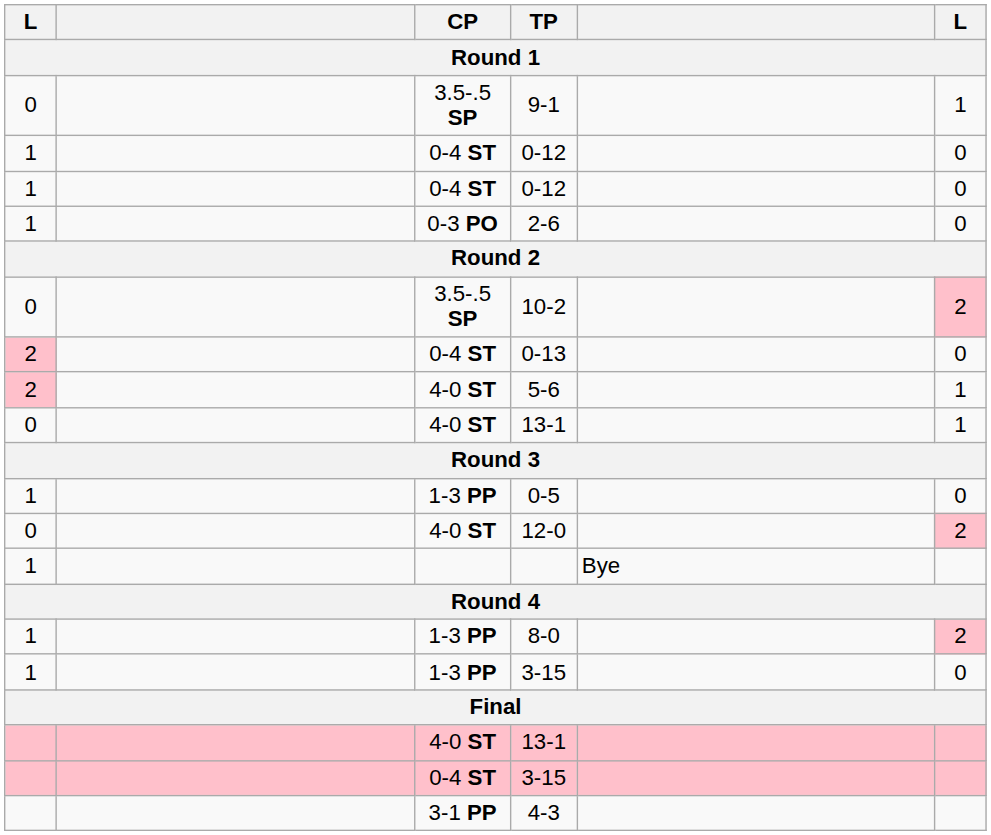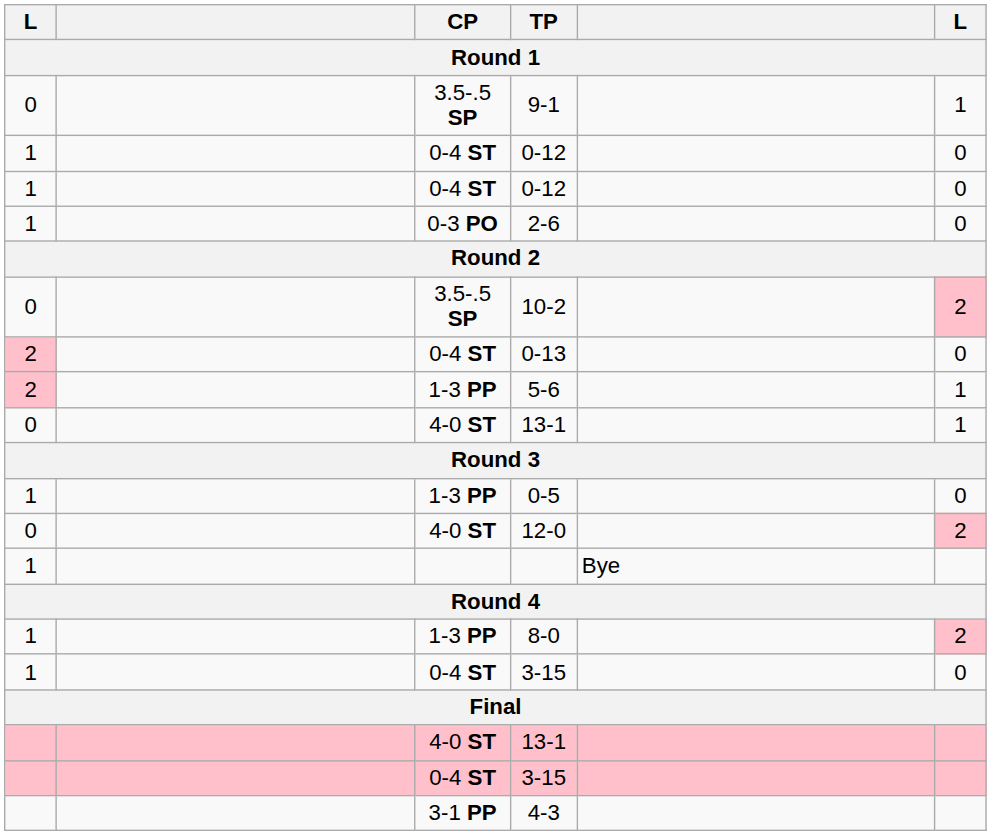 <table class="wikitable" style="text-align: center;" |>
 <tr>
 <th width="30">L</th>
 <th width="250"></th>
 <th width="62">CP</th>
 <th width="40">TP</th>
 <th width="250"></th>
 <th width="30">L</th>
 </tr>
 <tr>
 <th colspan="7">Round 1</th>
 </tr>
 <tr>
 <td>0</td>
 <td style="text-align:left;"><strong></strong></td>
 <td>3.5-.5 <strong>SP</strong></td>
 <td>9-1</td>
 <td style="text-align:left;"></td>
 <td>1</td>
 </tr>
 <tr>
 <td>1</td>
 <td style="text-align:left;"></td>
 <td>0-4 <strong>ST</strong></td>
 <td>0-12</td>
 <td style="text-align:left;"><strong></strong></td>
 <td>0</td>
 </tr>
 <tr>
 <td>1</td>
 <td style="text-align:left;"></td>
 <td>0-4 <strong>ST</strong></td>
 <td>0-12</td>
 <td style="text-align:left;"><strong></strong></td>
 <td>0</td>
 </tr>
 <tr>
 <td>1</td>
 <td style="text-align:left;"></td>
 <td>0-3 <strong>PO</strong></td>
 <td>2-6</td>
 <td style="text-align:left;"><strong></strong></td>
 <td>0</td>
 </tr>
 <tr>
 <th colspan="7">Round 2</th>
 </tr>
 <tr>
 <td>0</td>
 <td style="text-align:left;"><strong></strong></td>
 <td>3.5-.5 <strong>SP</strong></td>
 <td>10-2</td>
 <td style="text-align:left;"></td>
 <td bgcolor=pink>2</td>
 </tr>
 <tr>
 <td bgcolor=pink>2</td>
 <td style="text-align:left;"></td>
 <td>0-4 <strong>ST</strong></td>
 <td>0-13</td>
 <td style="text-align:left;"><strong></strong></td>
 <td>0</td>
 </tr>
 <tr>
 <td bgcolor=pink>2</td>
 <td style="text-align:left;"></td>
-<td>4-0 <strong>ST</strong></td>
+<td>1-3 <strong>PP</strong></td>
 <td>5-6</td>
 <td style="text-align:left;"><strong></strong></td>
 <td>1</td>
 </tr>
 <tr>
 <td>0</td>
 <td style="text-align:left;"><strong></strong></td>
 <td>4-0 <strong>ST</strong></td>
 <td>13-1</td>
 <td style="text-align:left;"></td>
 <td>1</td>
 </tr>
 <tr>
 <th colspan="7">Round 3</th>
 </tr>
 <tr>
 <td>1</td>
 <td style="text-align:left;"></td>
 <td>1-3 <strong>PP</strong></td>
 <td>0-5</td>
 <td style="text-align:left;"><strong></strong></td>
 <td>0</td>
 </tr>
 <tr>
 <td>0</td>
 <td style="text-align:left;"><strong></strong></td>
 <td>4-0 <strong>ST</strong></td>
 <td>12-0</td>
 <td style="text-align:left;"></td>
 <td bgcolor=pink>2</td>
 </tr>
 <tr>
 <td>1</td>
 <td style="text-align:left;"><strong></strong></td>
 <td></td>
 <td></td>
 <td style="text-align:left;">Bye</td>
 <td></td>
 </tr>
 <tr>
 <th colspan="7">Round 4</th>
 </tr>
 <tr>
 <td>1</td>
 <td style="text-align:left;"><strong></strong></td>
 <td>1-3 <strong>PP</strong></td>
 <td>8-0</td>
 <td style="text-align:left;"></td>
 <td bgcolor=pink>2</td>
 </tr>
 <tr>
 <td>1</td>
 <td style="text-align:left;"></td>
-<td>1-3 <strong>PP</strong></td>
+<td>0-4 <strong>ST</strong></td>
 <td>3-15</td>
 <td style="text-align:left;"><strong></strong></td>
 <td>0</td>
 </tr>
 <tr>
 <th colspan="7">Final</th>
 </tr>
 <tr bgcolor=#FFC0CB>
 <td></td>
 <td style="text-align:left;"><strong></strong></td>
 <td>4-0 <strong>ST</strong></td>
 <td>13-1</td>
 <td style="text-align:left;"></td>
 <td></td>
 </tr>
 <tr bgcolor=#FFC0CB>
 <td></td>
 <td style="text-align:left;"></td>
 <td>0-4 <strong>ST</strong></td>
 <td>3-15</td>
 <td style="text-align:left;"><strong></strong></td>
 <td></td>
 </tr>
 <tr>
 <td></td>
 <td style="text-align:left;"><strong></strong></td>
 <td>3-1 <strong>PP</strong></td>
 <td>4-3</td>
 <td style="text-align:left;"></td>
 <td></td>
 </tr>
 </table>
